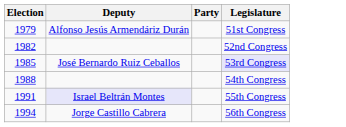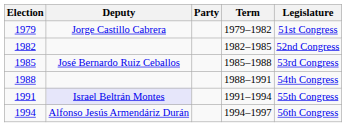 <table class="wikitable" style="text-align: center">
 <tr>
 <th>Election</th>
 <th>Deputy</th>
 <th>Party</th>
+<th>Term</th>
 <th>Legislature</th>
 </tr>
 <tr>
 <td><a href='#'>1979</a></td>
-<td><a href='#'>Alfonso Jesús Armendáriz Durán</a></td>
+<td><a href='#'>Jorge Castillo Cabrera</a></td>
 <td></td>
+<td>1979–1982</td>
 <td><a href='#'>51st Congress</a></td>
 </tr>
 <tr>
 <td><a href='#'>1982</a></td>
 <td></td>
 <td></td>
+<td>1982–1985</td>
 <td><a href='#'>52nd Congress</a></td>
 </tr>
 <tr>
 <td><a href='#'>1985</a></td>
 <td><a href='#'>José Bernardo Ruiz Ceballos</a></td>
 <td></td>
-<td style="background: lavender;"><a href='#'>53rd Congress</a></td>
+<td>1985–1988</td>
+<td><a href='#'>53rd Congress</a></td>
 </tr>
 <tr>
 <td><a href='#'>1988</a></td>
 <td></td>
 <td></td>
+<td>1988–1991</td>
 <td><a href='#'>54th Congress</a></td>
 </tr>
 <tr>
 <td><a href='#'>1991</a></td>
 <td style="background: lavender;"><a href='#'>Israel Beltrán Montes</a></td>
 <td></td>
+<td>1991–1994</td>
 <td><a href='#'>55th Congress</a></td>
 </tr>
 <tr>
 <td><a href='#'>1994</a></td>
-<td><a href='#'>Jorge Castillo Cabrera</a></td>
+<td><a href='#'>Alfonso Jesús Armendáriz Durán</a></td>
 <td></td>
+<td>1994–1997</td>
 <td><a href='#'>56th Congress</a></td>
 </tr>
 </table>
